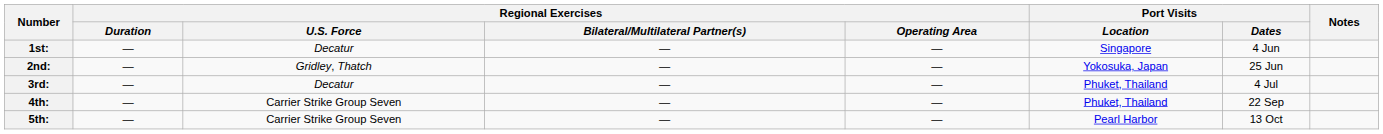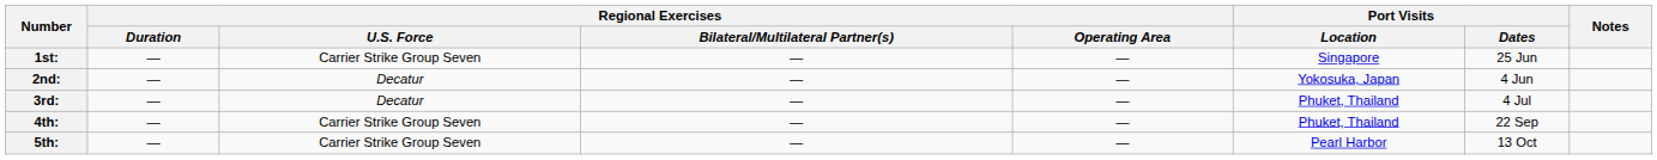 <table class="wikitable"  style="text-align:center; width:99%;">
 <tr>
 <th rowspan="2" style="width:5%;">Number</th>
 <th colspan="4" style="text-align:center;">Regional Exercises</th>
 <th colspan="2" style="text-align:center;">Port Visits</th>
 <th rowspan="2" style="width:5%;">Notes</th>
 </tr>
 <tr>
 <th style="text-align:center;"><em>Duration</em></th>
 <th style="text-align:center;"><em>U.S. Force</em></th>
 <th style="text-align:center;"><em>Bilateral/Multilateral Partner(s)</em></th>
 <th style="text-align:center;"><em>Operating Area</em></th>
 <th style="text-align:center;"><em>Location</em></th>
 <th style="text-align:center;"><em>Dates</em></th>
 </tr>
 <tr>
 <th>1st:</th>
 <td>—</td>
-<td><em>Decatur</em></td>
+<td>Carrier Strike Group Seven</td>
 <td>—</td>
 <td>—</td>
 <td><a href='#'>Singapore</a></td>
-<td>4 Jun</td>
+<td>25 Jun</td>
 <td></td>
 </tr>
 <tr>
 <th>2nd:</th>
 <td>—</td>
-<td><em>Gridley</em>, <em>Thatch</em></td>
+<td><em>Decatur</em></td>
 <td>—</td>
 <td>—</td>
 <td><a href='#'>Yokosuka, Japan</a></td>
-<td>25 Jun</td>
+<td>4 Jun</td>
 <td></td>
 </tr>
 <tr>
 <th>3rd:</th>
 <td>—</td>
 <td><em>Decatur</em></td>
 <td>—</td>
 <td>—</td>
 <td><a href='#'>Phuket, Thailand</a></td>
 <td>4 Jul</td>
 <td></td>
 </tr>
 <tr>
 <th>4th:</th>
 <td>—</td>
 <td>Carrier Strike Group Seven</td>
 <td>—</td>
 <td>—</td>
 <td><a href='#'>Phuket, Thailand</a></td>
 <td>22 Sep</td>
 <td></td>
 </tr>
 <tr>
 <th>5th:</th>
 <td>—</td>
 <td>Carrier Strike Group Seven</td>
 <td>—</td>
 <td>—</td>
 <td><a href='#'>Pearl Harbor</a></td>
 <td>13 Oct</td>
 <td></td>
 </tr>
 </table>
